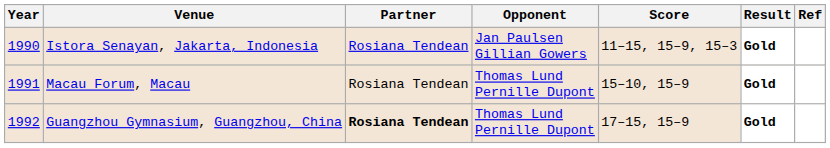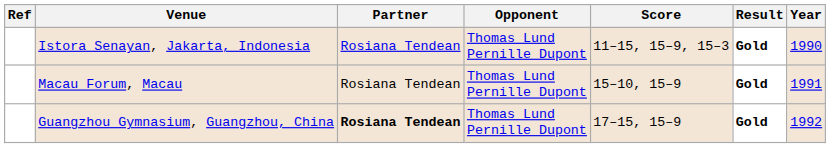 <table class="sortable wikitable" style="font-size: 90%;">
 <tr>
-<th>Year</th>
+<th>Ref</th>
 <th>Venue</th>
 <th>Partner</th>
 <th>Opponent</th>
 <th>Score</th>
 <th>Result</th>
-<th>Ref</th>
+<th>Year</th>
 </tr>
 <tr style="background:#F3E6D7">
-<td align="center"><a href='#'>1990</a></td>
+<td style="text-align:center; background:white"></td>
 <td align="left"><a href='#'>Istora Senayan</a>, <a href='#'>Jakarta, Indonesia</a></td>
 <td align="left"> <a href='#'>Rosiana Tendean</a></td>
-<td align="left"> <a href='#'>Jan Paulsen</a> <br>  <a href='#'>Gillian Gowers</a></td>
+<td align="left"> <a href='#'>Thomas Lund</a> <br>  <a href='#'>Pernille Dupont</a></td>
 <td align="left">11–15, 15–9, 15–3</td>
 <td style="text-align:left; background:white"> <strong>Gold</strong></td>
-<td style="text-align:center; background:white"></td>
+<td align="center"><a href='#'>1990</a></td>
 </tr>
 <tr style="background:#F3E6D7">
-<td align="center"><a href='#'>1991</a></td>
+<td style="text-align:center; background:white"></td>
 <td align="left"><a href='#'>Macau Forum</a>, <a href='#'>Macau</a></td>
 <td align="left"> Rosiana Tendean</td>
 <td align="left"> <a href='#'>Thomas Lund</a> <br>  <a href='#'>Pernille Dupont</a></td>
 <td align="left">15–10, 15–9</td>
 <td style="text-align:left; background:white"> <strong>Gold</strong></td>
-<td style="text-align:center; background:white"></td>
+<td align="center"><a href='#'>1991</a></td>
 </tr>
 <tr style="background:#F3E6D7">
-<td align="center"><a href='#'>1992</a></td>
+<td style="text-align:center; background:white"></td>
 <td align="left"><a href='#'>Guangzhou Gymnasium</a>, <a href='#'>Guangzhou, China</a></td>
 <td align="left"><strong> Rosiana Tendean</strong></td>
 <td align="left"> <a href='#'>Thomas Lund</a> <br>  <a href='#'>Pernille Dupont</a></td>
 <td align="left">17–15, 15–9</td>
 <td style="text-align:left; background:white"> <strong>Gold</strong></td>
-<td style="text-align:center; background:white"></td>
+<td align="center"><a href='#'>1992</a></td>
 </tr>
 </table>
